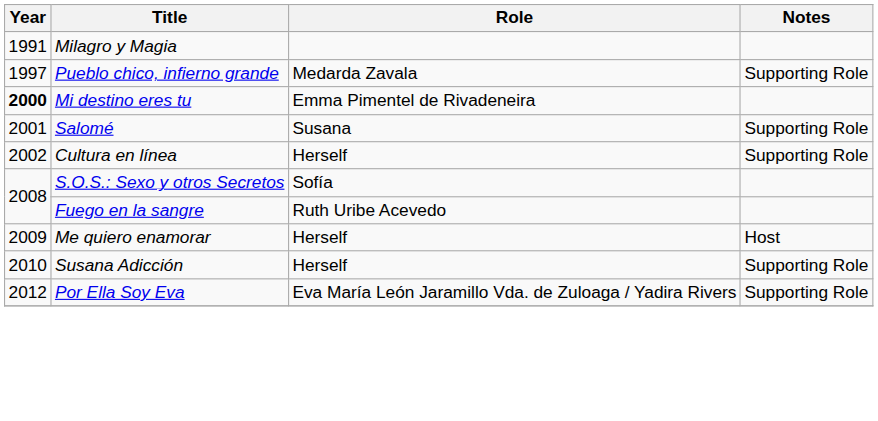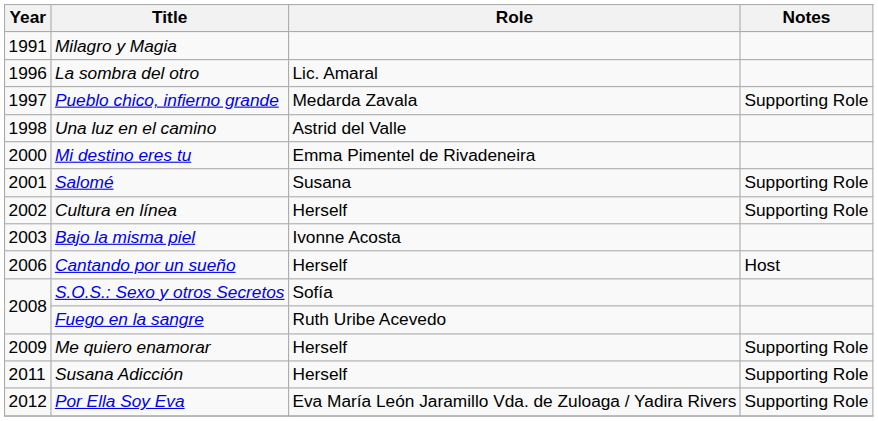 <table class="wikitable">
 <tr>
 <th>Year</th>
 <th>Title</th>
 <th>Role</th>
 <th>Notes</th>
 </tr>
 <tr>
 <td>1991</td>
 <td><em>Milagro y Magia</em></td>
 <td></td>
 <td></td>
 </tr>
 <tr>
+<td>1996</td>
+<td><em>La sombra del otro</em></td>
+<td>Lic. Amaral</td>
+<td></td>
+</tr>
+<tr>
 <td>1997</td>
 <td><em><a href='#'>Pueblo chico, infierno grande</a></em></td>
 <td>Medarda Zavala</td>
 <td>Supporting Role</td>
 </tr>
 <tr>
-<td><strong>2000</strong></td>
+<td>1998</td>
+<td><em>Una luz en el camino</em></td>
+<td>Astrid del Valle</td>
+<td></td>
+</tr>
+<tr>
+<td>2000</td>
 <td><em><a href='#'>Mi destino eres tu</a></em></td>
 <td>Emma Pimentel de Rivadeneira</td>
 <td></td>
 </tr>
 <tr>
 <td>2001</td>
 <td><em><a href='#'>Salomé</a></em></td>
 <td>Susana</td>
 <td>Supporting Role</td>
 </tr>
 <tr>
 <td>2002</td>
 <td><em>Cultura en línea</em></td>
 <td>Herself</td>
 <td>Supporting Role</td>
 </tr>
 <tr>
+<td>2003</td>
+<td><em><a href='#'>Bajo la misma piel</a></em></td>
+<td>Ivonne Acosta</td>
+<td></td>
+</tr>
+<tr>
+<td>2006</td>
+<td><em><a href='#'>Cantando por un sueño</a></em></td>
+<td>Herself</td>
+<td>Host</td>
+</tr>
+<tr>
 <td rowspan="2">2008</td>
 <td><em><a href='#'>S.O.S.: Sexo y otros Secretos</a></em></td>
 <td>Sofía</td>
 <td></td>
 </tr>
 <tr>
 <td><em><a href='#'>Fuego en la sangre</a></em></td>
 <td>Ruth Uribe Acevedo</td>
 <td></td>
 </tr>
 <tr>
 <td>2009</td>
 <td><em>Me quiero enamorar</em></td>
 <td>Herself</td>
-<td>Host</td>
+<td>Supporting Role</td>
 </tr>
 <tr>
-<td>2010</td>
+<td>2011</td>
 <td><em>Susana Adicción</em></td>
 <td>Herself</td>
 <td>Supporting Role</td>
 </tr>
 <tr>
 <td>2012</td>
 <td><em><a href='#'>Por Ella Soy Eva</a></em></td>
 <td>Eva María León Jaramillo Vda. de Zuloaga / Yadira Rivers</td>
 <td>Supporting Role</td>
 </tr>
 <tr>
 </tr>
 </table>
